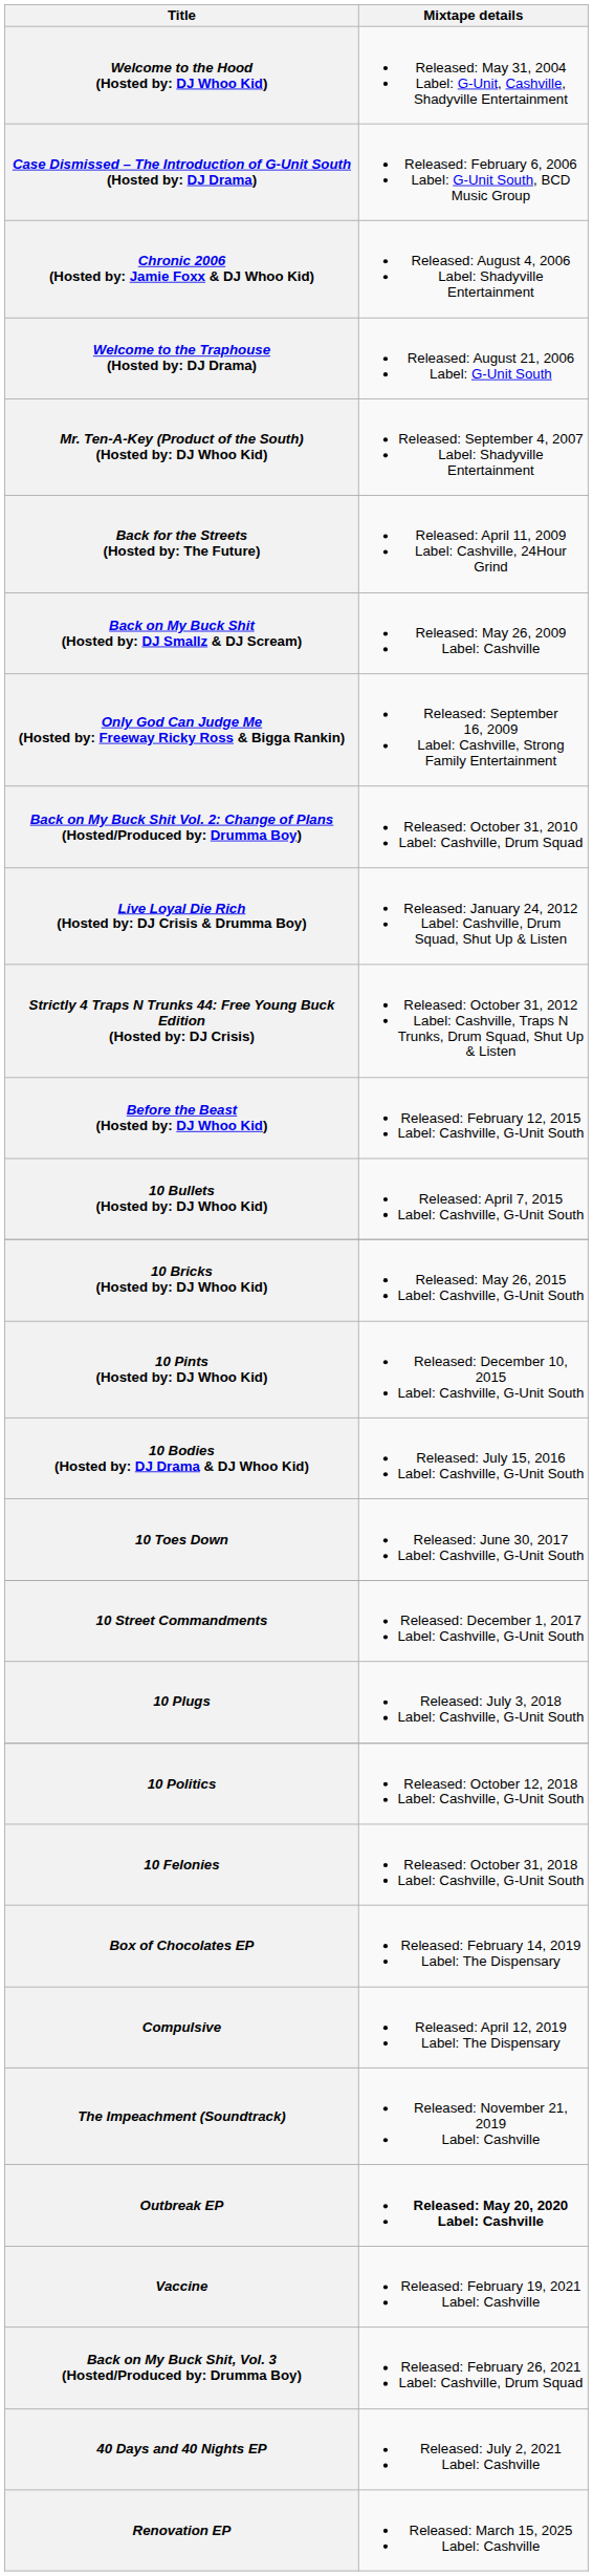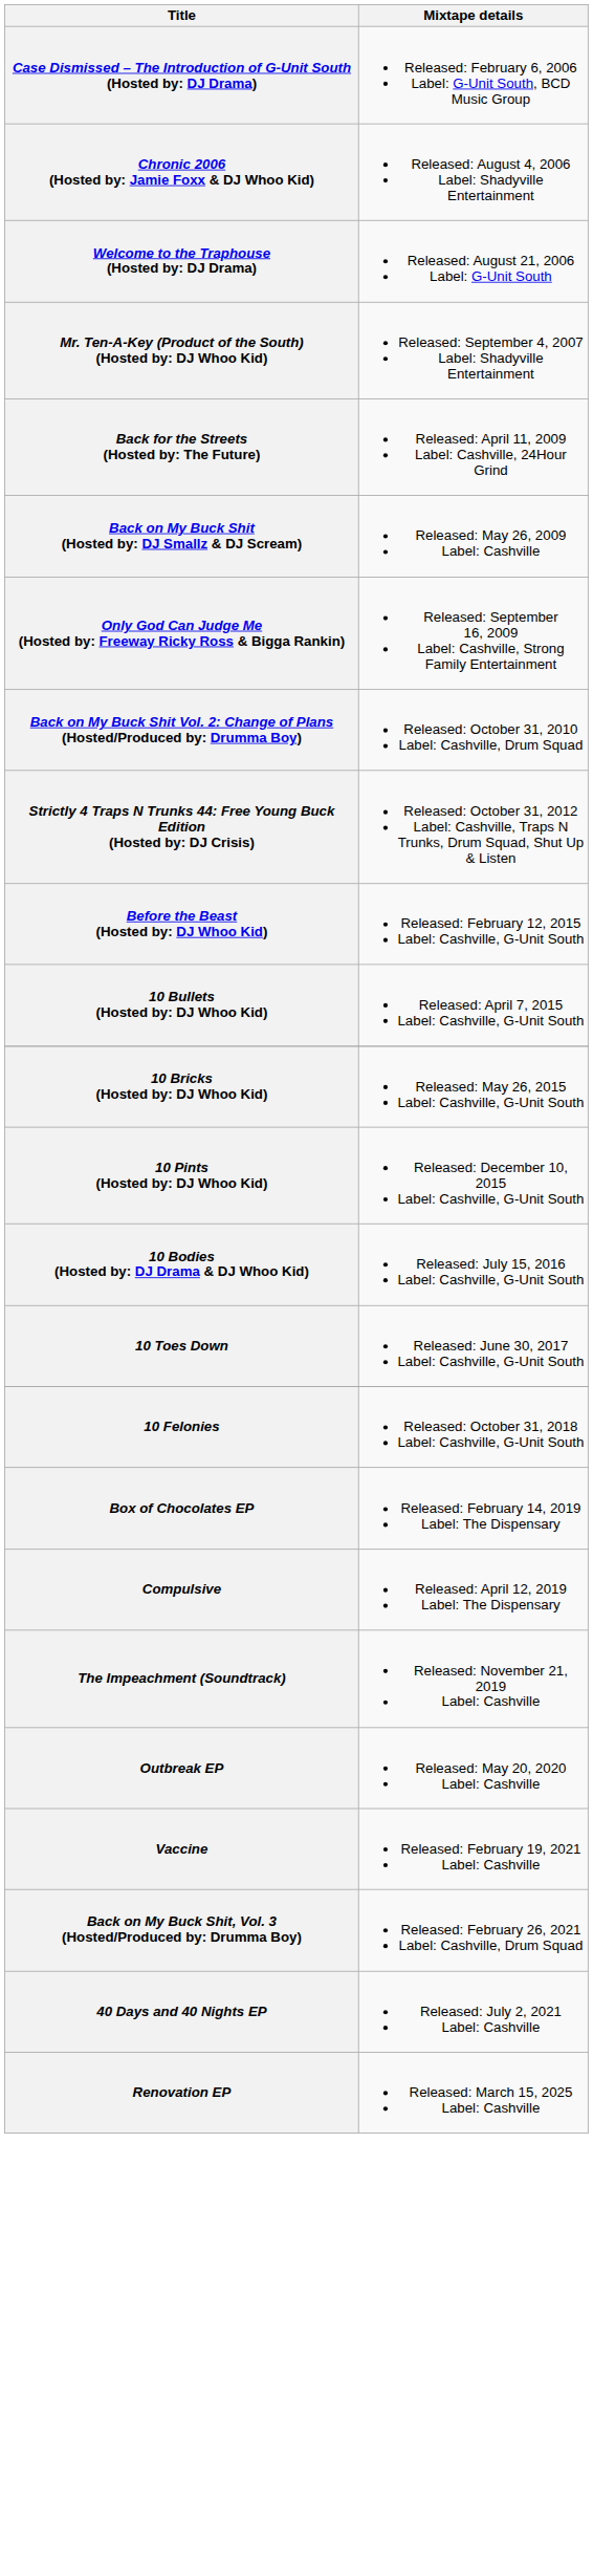 <table class="wikitable plainrowheaders" style="text-align:center;">
 <tr>
 <th scope="col" style="width:25em;">Title</th>
 <th scope="col" style="width:16em;">Mixtape details</th>
-</tr>
-<tr>
-<th scope="row"><em>Welcome to the Hood</em><br><span>(Hosted by: <a href='#'>DJ Whoo Kid</a>)</span></th>
-<td><br><ul><li>Released: May 31, 2004</li><li>Label: <a href='#'>G-Unit</a>, <a href='#'>Cashville</a>, Shadyville Entertainment</li></ul></td>
 </tr>
 <tr>
 <th scope="row"><em><a href='#'>Case Dismissed – The Introduction of G-Unit South</a></em><br><span>(Hosted by: <a href='#'>DJ Drama</a>)</span></th>
 <td><br><ul><li>Released: February 6, 2006</li><li>Label: <a href='#'>G-Unit South</a>, BCD Music Group</li></ul></td>
 </tr>
 <tr>
 <th scope="row"><em><a href='#'>Chronic 2006</a></em><br><span>(Hosted by: <a href='#'>Jamie Foxx</a> & DJ Whoo Kid)</span></th>
 <td><br><ul><li>Released: August 4, 2006</li><li>Label: Shadyville Entertainment</li></ul></td>
 </tr>
 <tr>
 <th scope="row"><em><a href='#'>Welcome to the Traphouse</a></em><br><span>(Hosted by: DJ Drama)</span></th>
 <td><br><ul><li>Released: August 21, 2006</li><li>Label: <a href='#'>G-Unit South</a></li></ul></td>
 </tr>
 <tr>
 <th scope="row"><em>Mr. Ten-A-Key (Product of the South)</em><br><span>(Hosted by: DJ Whoo Kid)</span></th>
 <td><br><ul><li>Released: September 4, 2007</li><li>Label: Shadyville Entertainment</li></ul></td>
 </tr>
 <tr>
 <th scope="row"><em>Back for the Streets</em><br><span>(Hosted by: The Future)</span></th>
 <td><br><ul><li>Released: April 11, 2009</li><li>Label: Cashville, 24Hour Grind</li></ul></td>
 </tr>
 <tr>
 <th scope="row"><em><a href='#'>Back on My Buck Shit</a></em><br><span>(Hosted by: <a href='#'>DJ Smallz</a> & DJ Scream)</span></th>
 <td><br><ul><li>Released: May 26, 2009</li><li>Label: Cashville</li></ul></td>
 </tr>
 <tr>
 <th scope="row"><em><a href='#'>Only God Can Judge Me</a></em><br><span>(Hosted by: <a href='#'>Freeway Ricky Ross</a> & Bigga Rankin)</span></th>
 <td><br><ul><li>Released: September 16, 2009</li><li>Label: Cashville, Strong Family Entertainment</li></ul></td>
 </tr>
 <tr>
 <th scope="row"><em><a href='#'>Back on My Buck Shit Vol. 2: Change of Plans</a></em><br><span>(Hosted/Produced by: <a href='#'>Drumma Boy</a>)</span></th>
 <td><br><ul><li>Released: October 31, 2010</li><li>Label: Cashville, Drum Squad</li></ul></td>
 </tr>
 <tr>
-<th scope="row"><em><a href='#'>Live Loyal Die Rich</a></em><br><span>(Hosted by: DJ Crisis & Drumma Boy)</span></th>
-<td><br><ul><li>Released: January 24, 2012</li><li>Label: Cashville, Drum Squad, Shut Up & Listen</li></ul></td>
-</tr>
-<tr>
 <th scope="row"><em>Strictly 4 Traps N Trunks 44: Free Young Buck Edition</em><br><span>(Hosted by: DJ Crisis)</span></th>
 <td><br><ul><li>Released: October 31, 2012</li><li>Label: Cashville, Traps N Trunks, Drum Squad, Shut Up & Listen</li></ul></td>
 </tr>
 <tr>
 <th scope="row"><em><a href='#'>Before the Beast</a></em><br><span>(Hosted by: <a href='#'>DJ Whoo Kid</a>)</span></th>
 <td><br><ul><li>Released: February 12, 2015</li><li>Label: Cashville, G-Unit South</li></ul></td>
 </tr>
 <tr>
 <th scope="row"><em>10 Bullets</em><br><span>(Hosted by: DJ Whoo Kid)</span></th>
 <td><br><ul><li>Released: April 7, 2015</li><li>Label: Cashville, G-Unit South</li></ul></td>
 </tr>
 <tr>
 </tr>
 <tr>
 <th scope="row"><em>10 Bricks</em><br><span>(Hosted by: DJ Whoo Kid)</span></th>
 <td><br><ul><li>Released: May 26, 2015</li><li>Label: Cashville, G-Unit South</li></ul></td>
 </tr>
 <tr>
 <th scope="row"><em>10 Pints</em><br><span>(Hosted by: DJ Whoo Kid)</span></th>
 <td><br><ul><li>Released: December 10, 2015</li><li>Label: Cashville, G-Unit South</li></ul></td>
 </tr>
 <tr>
 <th scope="row"><em>10 Bodies</em><br><span>(Hosted by: <a href='#'>DJ Drama</a> & DJ Whoo Kid)</span></th>
 <td><br><ul><li>Released: July 15, 2016</li><li>Label: Cashville, G-Unit South</li></ul></td>
 </tr>
 <tr>
 <th scope="row"><em>10 Toes Down</em></th>
 <td><br><ul><li>Released: June 30, 2017</li><li>Label: Cashville, G-Unit South</li></ul></td>
 </tr>
 <tr>
 </tr>
 <tr>
-<th scope="row"><em>10 Street Commandments</em></th>
-<td><br><ul><li>Released: December 1, 2017</li><li>Label: Cashville, G-Unit South</li></ul></td>
-</tr>
-<tr>
-<th scope="row"><em>10 Plugs</em></th>
-<td><br><ul><li>Released: July 3, 2018</li><li>Label: Cashville, G-Unit South</li></ul></td>
-</tr>
-<tr>
-</tr>
-<tr>
-<th scope="row"><em>10 Politics</em></th>
-<td><br><ul><li>Released: October 12, 2018</li><li>Label: Cashville, G-Unit South</li></ul></td>
 </tr>
 <tr>
 <th scope="row"><em>10 Felonies</em></th>
 <td><br><ul><li>Released: October 31, 2018</li><li>Label: Cashville, G-Unit South</li></ul></td>
 </tr>
 <tr>
 <th scope="row"><em>Box of Chocolates EP</em></th>
 <td><br><ul><li>Released: February 14, 2019</li><li>Label: The Dispensary</li></ul></td>
 </tr>
 <tr>
 <th scope="row"><em>Compulsive</em></th>
 <td><br><ul><li>Released: April 12, 2019</li><li>Label: The Dispensary</li></ul></td>
 </tr>
 <tr>
 <th scope="row"><em>The Impeachment (Soundtrack)</em></th>
 <td><br><ul><li>Released: November 21, 2019</li><li>Label: Cashville</li></ul></td>
 </tr>
 <tr>
 <th scope="row"><em>Outbreak EP</em></th>
-<td><strong><br><ul><li>Released: May 20, 2020</li><li>Label: Cashville</li></ul></strong></td>
+<td><br><ul><li>Released: May 20, 2020</li><li>Label: Cashville</li></ul></td>
 </tr>
 <tr>
 <th scope="row"><em>Vaccine</em></th>
 <td><br><ul><li>Released: February 19, 2021</li><li>Label: Cashville</li></ul></td>
 </tr>
 <tr>
 <th scope="row"><em>Back on My Buck Shit, Vol. 3</em><br><span>(Hosted/Produced by: Drumma Boy)</span></th>
 <td><br><ul><li>Released: February 26, 2021</li><li>Label: Cashville, Drum Squad</li></ul></td>
 </tr>
 <tr>
 <th scope="row"><em>40 Days and 40 Nights EP</em></th>
 <td><br><ul><li>Released: July 2, 2021</li><li>Label: Cashville</li></ul></td>
 </tr>
 <tr>
 <th scope="row"><em>Renovation EP</em></th>
 <td><br><ul><li>Released: March 15, 2025</li><li>Label: Cashville</li></ul></td>
 </tr>
 </table>
